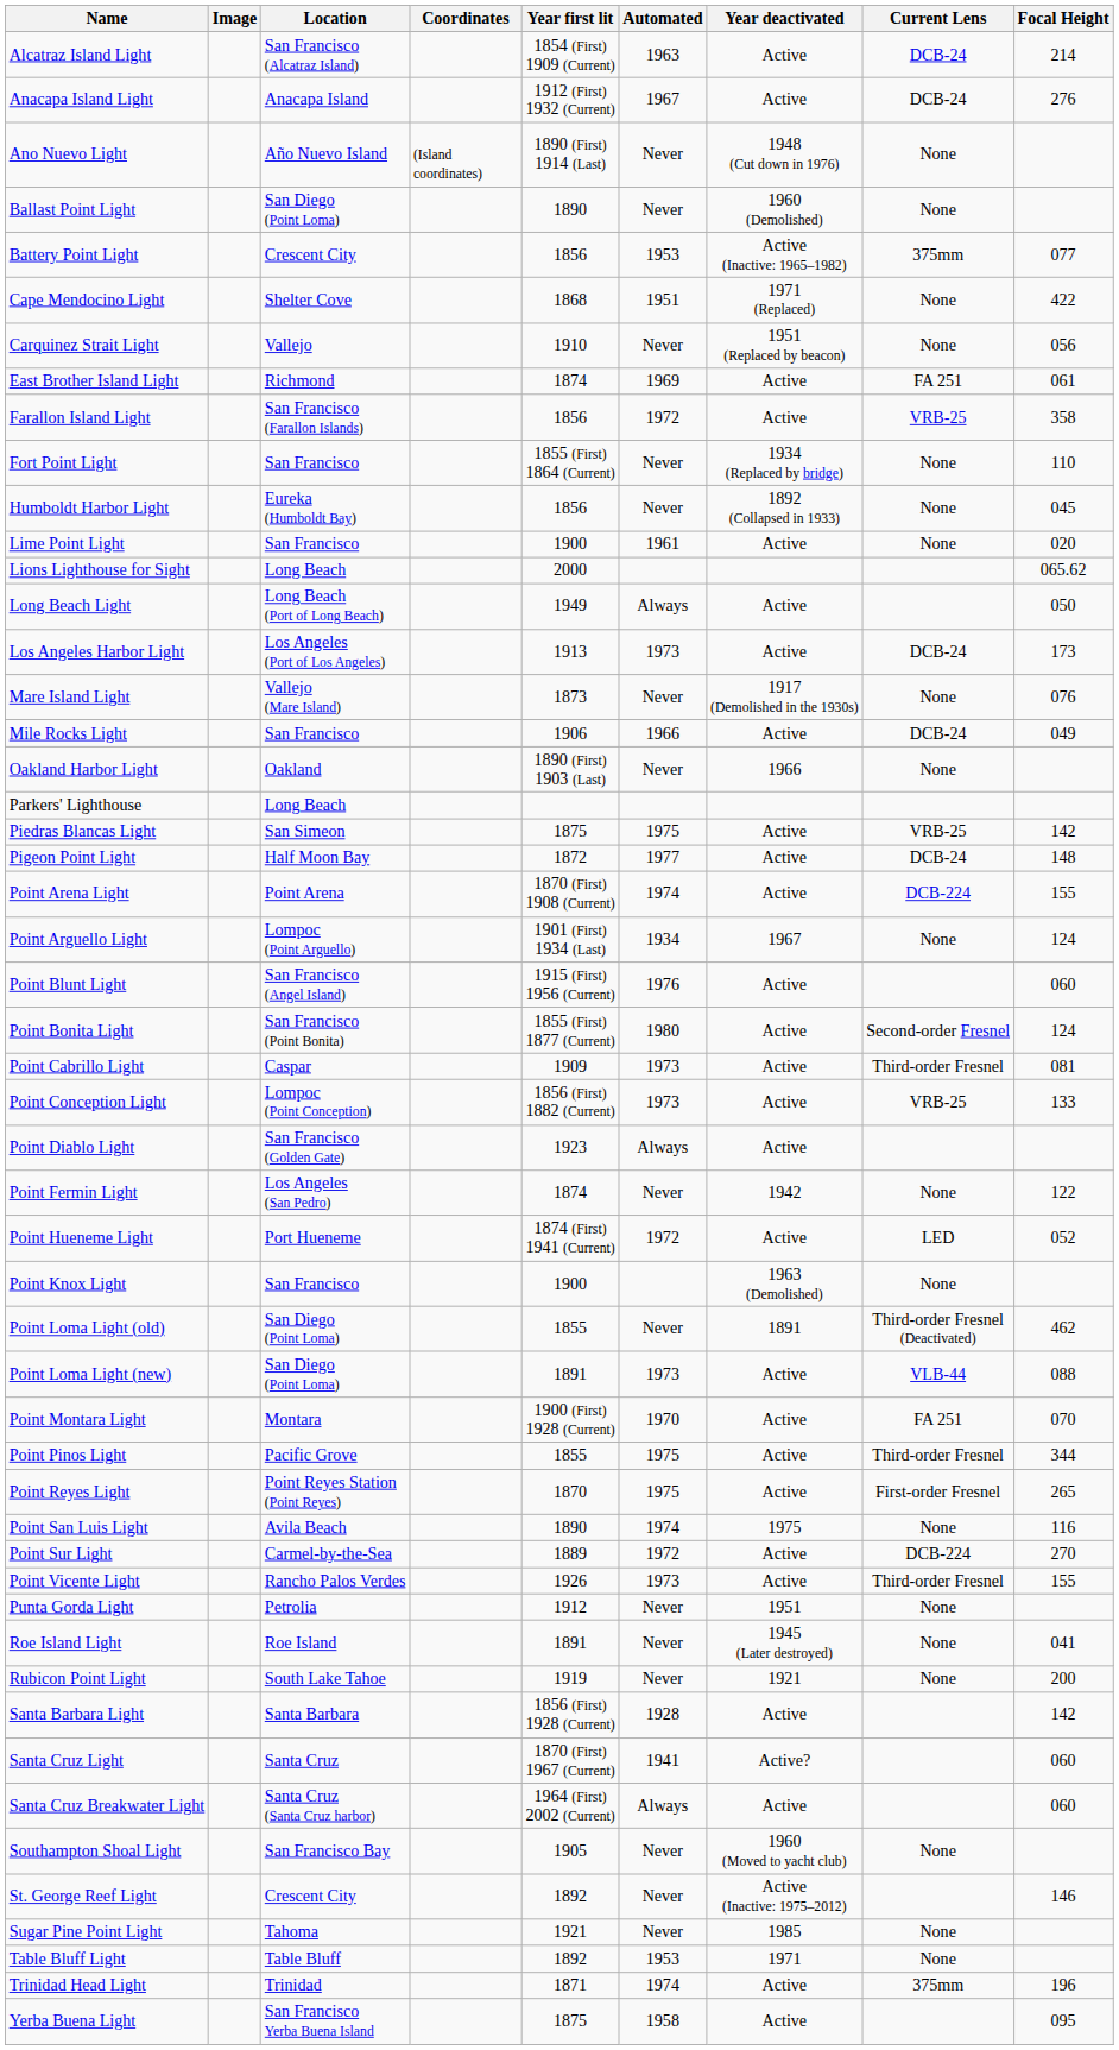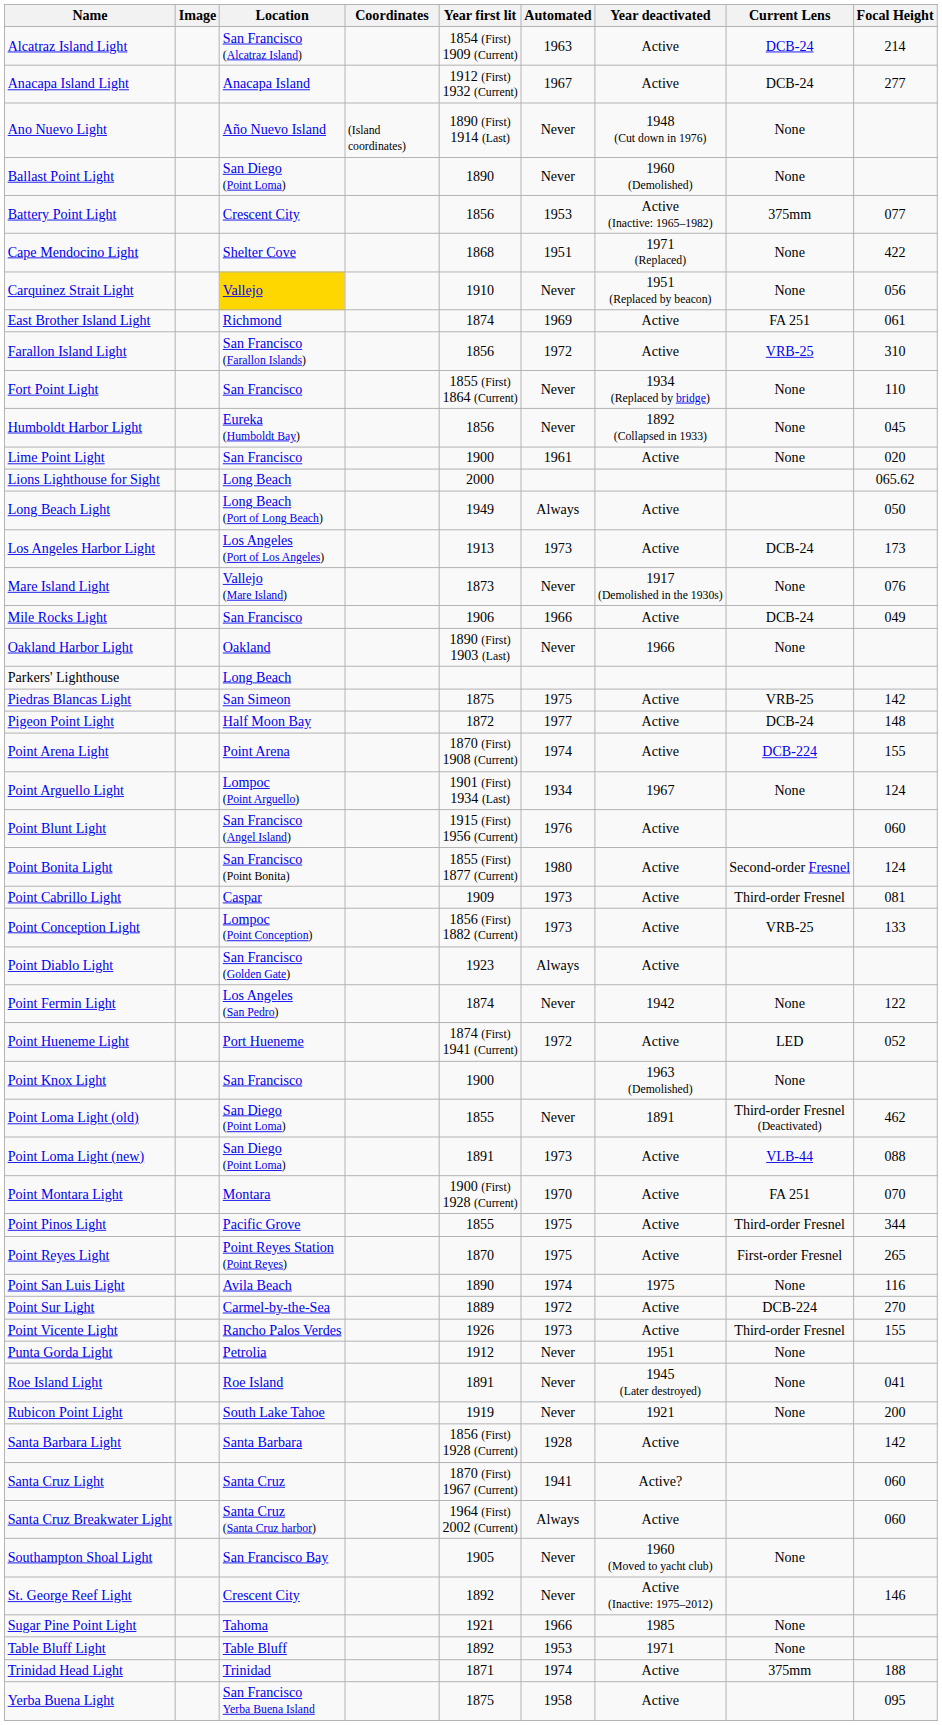 <table class="wikitable sortable">
 <tr>
 <th>Name</th>
 <th scope="col" class="unsortable">Image</th>
 <th>Location</th>
 <th width="100">Coordinates</th>
 <th>Year first lit</th>
 <th>Automated</th>
 <th>Year deactivated</th>
 <th>Current Lens</th>
 <th>Focal Height</th>
 </tr>
 <tr>
 <td><a href='#'>Alcatraz Island Light</a></td>
 <td></td>
 <td><a href='#'>San Francisco</a><br><small>(<a href='#'>Alcatraz Island</a>)</small></td>
 <td></td>
 <td style="text-align: center;">1854 <small>(First)</small><br> 1909 <small>(Current)</small></td>
 <td style="text-align: center;">1963</td>
 <td style="text-align: center;">Active</td>
 <td style="text-align: center;"><a href='#'>DCB-24</a></td>
 <td style="text-align: center;"><span>214</span> </td>
 </tr>
 <tr>
 <td><a href='#'>Anacapa Island Light</a></td>
 <td></td>
 <td><a href='#'>Anacapa Island</a></td>
 <td></td>
 <td style="text-align: center;">1912 <small>(First)</small><br> 1932 <small>(Current)</small></td>
 <td style="text-align: center;">1967</td>
 <td style="text-align: center;">Active</td>
 <td style="text-align: center;">DCB-24</td>
-<td style="text-align: center;"><span>276</span> </td>
+<td style="text-align: center;"><span>277</span> </td>
 </tr>
 <tr>
 <td><a href='#'>Ano Nuevo Light</a></td>
 <td></td>
 <td><a href='#'>Año Nuevo Island</a></td>
 <td><br><small>(Island coordinates)</small></td>
 <td style="text-align: center;">1890 <small>(First)</small><br> 1914 <small>(Last)</small></td>
 <td style="text-align: center;">Never</td>
 <td style="text-align: center;">1948<br><small>(Cut down in 1976)</small></td>
 <td style="text-align: center;">None</td>
 <td></td>
 </tr>
 <tr>
 <td><a href='#'>Ballast Point Light</a></td>
 <td></td>
 <td><a href='#'>San Diego</a><br><small>(<a href='#'>Point Loma</a>)</small></td>
 <td></td>
 <td style="text-align: center;">1890</td>
 <td style="text-align: center;">Never</td>
 <td style="text-align: center;">1960<br><small>(Demolished)</small></td>
 <td style="text-align: center;">None</td>
 <td></td>
 </tr>
 <tr>
 <td><a href='#'>Battery Point Light</a></td>
 <td></td>
 <td><a href='#'>Crescent City</a></td>
 <td></td>
 <td style="text-align: center;">1856</td>
 <td style="text-align: center;">1953</td>
 <td style="text-align: center;">Active<br><small>(Inactive: 1965–1982)</small></td>
 <td style="text-align: center;">375mm</td>
 <td style="text-align: center;"><span>077</span> </td>
 </tr>
 <tr>
 <td><a href='#'>Cape Mendocino Light</a></td>
 <td></td>
 <td><a href='#'>Shelter Cove</a></td>
 <td></td>
 <td style="text-align: center;">1868</td>
 <td style="text-align: center;">1951</td>
 <td style="text-align: center;">1971<br><small>(Replaced)</small></td>
 <td style="text-align: center;">None</td>
 <td style="text-align: center;"><span>422</span> </td>
 </tr>
 <tr>
 <td><a href='#'>Carquinez Strait Light</a></td>
 <td></td>
-<td><a href='#'>Vallejo</a></td>
+<td style="background: gold;"><a href='#'>Vallejo</a></td>
 <td></td>
 <td style="text-align: center;">1910</td>
 <td style="text-align: center;">Never</td>
 <td style="text-align: center;">1951<br><small>(Replaced by beacon)</small></td>
 <td style="text-align: center;">None</td>
 <td style="text-align: center;"><span>056</span> </td>
 </tr>
 <tr>
 <td><a href='#'>East Brother Island Light</a></td>
 <td></td>
 <td><a href='#'>Richmond</a></td>
 <td></td>
 <td style="text-align: center;">1874</td>
 <td style="text-align: center;">1969</td>
 <td style="text-align: center;">Active</td>
 <td style="text-align: center;">FA 251</td>
 <td style="text-align: center;"><span>061</span> </td>
 </tr>
 <tr>
 <td><a href='#'>Farallon Island Light</a></td>
 <td></td>
 <td><a href='#'>San Francisco</a><br><small>(<a href='#'>Farallon Islands</a>)</small></td>
 <td></td>
 <td style="text-align: center;">1856</td>
 <td style="text-align: center;">1972</td>
 <td style="text-align: center;">Active</td>
 <td style="text-align: center;"><a href='#'>VRB-25</a></td>
-<td style="text-align: center;"><span>358</span> </td>
+<td style="text-align: center;"><span>310</span> </td>
 </tr>
 <tr>
 <td><a href='#'>Fort Point Light</a></td>
 <td></td>
 <td><a href='#'>San Francisco</a></td>
 <td></td>
 <td style="text-align: center;">1855 <small>(First)</small><br> 1864 <small>(Current)</small></td>
 <td style="text-align: center;">Never</td>
 <td style="text-align: center;">1934<br><small>(Replaced by <a href='#'>bridge</a>)</small></td>
 <td style="text-align: center;">None</td>
 <td style="text-align: center;"><span>110</span> </td>
 </tr>
 <tr>
 <td><a href='#'>Humboldt Harbor Light</a></td>
 <td></td>
 <td><a href='#'>Eureka</a><br><small>(<a href='#'>Humboldt Bay</a>)</small></td>
 <td></td>
 <td style="text-align: center;">1856</td>
 <td style="text-align: center;">Never</td>
 <td style="text-align: center;">1892<br><small>(Collapsed in 1933)</small></td>
 <td style="text-align: center;">None</td>
 <td style="text-align: center;"><span>045</span> </td>
 </tr>
 <tr>
 <td><a href='#'>Lime Point Light</a></td>
 <td></td>
 <td><a href='#'>San Francisco</a></td>
 <td></td>
 <td style="text-align: center;">1900</td>
 <td style="text-align: center;">1961</td>
 <td style="text-align: center;">Active</td>
 <td style="text-align: center;">None</td>
 <td style="text-align: center;"><span>020</span> </td>
 </tr>
 <tr>
 <td><a href='#'>Lions Lighthouse for Sight</a></td>
 <td></td>
 <td><a href='#'>Long Beach</a></td>
 <td></td>
 <td style="text-align: center;">2000</td>
 <td></td>
 <td></td>
 <td></td>
 <td style="text-align: center;"><span>065.62</span> </td>
 </tr>
 <tr>
 <td><a href='#'>Long Beach Light</a></td>
 <td></td>
 <td><a href='#'>Long Beach</a><br><small>(<a href='#'>Port of Long Beach</a>)</small></td>
 <td></td>
 <td style="text-align: center;">1949</td>
 <td style="text-align: center;">Always</td>
 <td style="text-align: center;">Active</td>
 <td></td>
 <td style="text-align: center;"><span>050</span> </td>
 </tr>
 <tr>
 <td><a href='#'>Los Angeles Harbor Light</a></td>
 <td></td>
 <td><a href='#'>Los Angeles</a><br><small>(<a href='#'>Port of Los Angeles</a>)</small></td>
 <td></td>
 <td style="text-align: center;">1913</td>
 <td style="text-align: center;">1973</td>
 <td style="text-align: center;">Active</td>
 <td style="text-align: center;">DCB-24</td>
 <td style="text-align: center;"><span>173</span> </td>
 </tr>
 <tr>
 <td><a href='#'>Mare Island Light</a></td>
 <td></td>
 <td><a href='#'>Vallejo</a><br><small>(<a href='#'>Mare Island</a>)</small></td>
 <td></td>
 <td style="text-align: center;">1873</td>
 <td style="text-align: center;">Never</td>
 <td style="text-align: center;">1917<br><small>(Demolished in the 1930s)</small></td>
 <td style="text-align: center;">None</td>
 <td style="text-align: center;"><span>076</span> </td>
 </tr>
 <tr>
 <td><a href='#'>Mile Rocks Light</a></td>
 <td></td>
 <td><a href='#'>San Francisco</a></td>
 <td></td>
 <td style="text-align: center;">1906</td>
 <td style="text-align: center;">1966</td>
 <td style="text-align: center;">Active</td>
 <td style="text-align: center;">DCB-24</td>
 <td style="text-align: center;"><span>049</span> </td>
 </tr>
 <tr>
 <td><a href='#'>Oakland Harbor Light</a></td>
 <td></td>
 <td><a href='#'>Oakland</a></td>
 <td></td>
 <td style="text-align: center;">1890 <small>(First)</small><br> 1903 <small>(Last)</small></td>
 <td style="text-align: center;">Never</td>
 <td style="text-align: center;">1966</td>
 <td style="text-align: center;">None</td>
 <td></td>
 </tr>
 <tr>
 <td>Parkers' Lighthouse</td>
 <td></td>
 <td><a href='#'>Long Beach</a></td>
 <td></td>
 <td></td>
 <td></td>
 <td></td>
 <td></td>
 <td></td>
 </tr>
 <tr>
 <td><a href='#'>Piedras Blancas Light</a></td>
 <td></td>
 <td><a href='#'>San Simeon</a></td>
 <td></td>
 <td style="text-align: center;">1875</td>
 <td style="text-align: center;">1975</td>
 <td style="text-align: center;">Active</td>
 <td style="text-align: center;">VRB-25</td>
 <td style="text-align: center;"><span>142</span> </td>
 </tr>
 <tr>
 <td><a href='#'>Pigeon Point Light</a></td>
 <td></td>
 <td><a href='#'>Half Moon Bay</a></td>
 <td></td>
 <td style="text-align: center;">1872</td>
 <td style="text-align: center;">1977</td>
 <td style="text-align: center;">Active</td>
 <td style="text-align: center;">DCB-24</td>
 <td style="text-align: center;"><span>148</span> </td>
 </tr>
 <tr>
 <td><a href='#'>Point Arena Light</a></td>
 <td></td>
 <td><a href='#'>Point Arena</a></td>
 <td></td>
 <td style="text-align: center;">1870 <small>(First)</small><br> 1908 <small>(Current)</small></td>
 <td style="text-align: center;">1974</td>
 <td style="text-align: center;">Active</td>
 <td style="text-align: center;"><a href='#'>DCB-224</a></td>
 <td style="text-align: center;"><span>155</span> </td>
 </tr>
 <tr>
 <td><a href='#'>Point Arguello Light</a></td>
 <td></td>
 <td><a href='#'>Lompoc</a><br><small>(<a href='#'>Point Arguello</a>)</small></td>
 <td></td>
 <td style="text-align: center;">1901 <small>(First)</small><br> 1934 <small>(Last)</small></td>
 <td style="text-align: center;">1934</td>
 <td style="text-align: center;">1967</td>
 <td style="text-align: center;">None</td>
 <td style="text-align: center;"><span>124</span> </td>
 </tr>
 <tr>
 <td><a href='#'>Point Blunt Light</a></td>
 <td></td>
 <td><a href='#'>San Francisco</a><br><small>(<a href='#'>Angel Island</a>)</small></td>
 <td></td>
 <td style="text-align: center;">1915 <small>(First)</small><br> 1956 <small>(Current)</small></td>
 <td style="text-align: center;">1976</td>
 <td style="text-align: center;">Active</td>
 <td></td>
 <td style="text-align: center;"><span>060</span> </td>
 </tr>
 <tr>
 <td><a href='#'>Point Bonita Light</a></td>
 <td></td>
 <td><a href='#'>San Francisco</a><br><small>(Point Bonita)</small></td>
 <td></td>
 <td style="text-align: center;">1855 <small>(First)</small><br> 1877 <small>(Current)</small></td>
 <td style="text-align: center;">1980</td>
 <td style="text-align: center;">Active</td>
 <td style="text-align: center;">Second-order <a href='#'>Fresnel</a></td>
 <td style="text-align: center;"><span>124</span> </td>
 </tr>
 <tr>
 <td><a href='#'>Point Cabrillo Light</a></td>
 <td></td>
 <td><a href='#'>Caspar</a></td>
 <td></td>
 <td style="text-align: center;">1909</td>
 <td style="text-align: center;">1973</td>
 <td style="text-align: center;">Active</td>
 <td style="text-align: center;">Third-order Fresnel</td>
 <td style="text-align: center;"><span>081</span> </td>
 </tr>
 <tr>
 <td><a href='#'>Point Conception Light</a></td>
 <td></td>
 <td><a href='#'>Lompoc</a><br><small>(<a href='#'>Point Conception</a>)</small></td>
 <td></td>
 <td style="text-align: center;">1856 <small>(First)</small><br> 1882 <small>(Current)</small></td>
 <td style="text-align: center;">1973</td>
 <td style="text-align: center;">Active</td>
 <td style="text-align: center;">VRB-25</td>
 <td style="text-align: center;"><span>133</span> </td>
 </tr>
 <tr>
 <td><a href='#'>Point Diablo Light</a></td>
 <td></td>
 <td><a href='#'>San Francisco</a><br><small>(<a href='#'>Golden Gate</a>)</small></td>
 <td></td>
 <td style="text-align: center;">1923</td>
 <td style="text-align: center;">Always</td>
 <td style="text-align: center;">Active</td>
 <td></td>
 <td></td>
 </tr>
 <tr>
 <td><a href='#'>Point Fermin Light</a></td>
 <td></td>
 <td><a href='#'>Los Angeles</a><br><small>(<a href='#'>San Pedro</a>)</small></td>
 <td></td>
 <td style="text-align: center;">1874</td>
 <td style="text-align: center;">Never</td>
 <td style="text-align: center;">1942</td>
 <td style="text-align: center;">None</td>
 <td style="text-align: center;"><span>122</span> </td>
 </tr>
 <tr>
 <td><a href='#'>Point Hueneme Light</a></td>
 <td></td>
 <td><a href='#'>Port Hueneme</a></td>
 <td></td>
 <td style="text-align: center;">1874 <small>(First)</small><br> 1941 <small>(Current)</small></td>
 <td style="text-align: center;">1972</td>
 <td style="text-align: center;">Active</td>
 <td style="text-align: center;">LED</td>
 <td style="text-align: center;"><span>052</span> </td>
 </tr>
 <tr>
 <td><a href='#'>Point Knox Light</a></td>
 <td></td>
 <td><a href='#'>San Francisco</a></td>
 <td></td>
 <td style="text-align: center;">1900</td>
 <td></td>
 <td style="text-align: center;">1963<br><small>(Demolished)</small></td>
 <td style="text-align: center;">None</td>
 <td></td>
 </tr>
 <tr>
 <td><a href='#'>Point Loma Light (old)</a></td>
 <td></td>
 <td><a href='#'>San Diego</a><br><small>(<a href='#'>Point Loma</a>)</small></td>
 <td></td>
 <td style="text-align: center;">1855</td>
 <td style="text-align: center;">Never</td>
 <td style="text-align: center;">1891</td>
 <td style="text-align: center;">Third-order Fresnel <br><small>(Deactivated)</small></td>
 <td style="text-align: center;"><span>462</span> </td>
 </tr>
 <tr>
 <td><a href='#'>Point Loma Light (new)</a></td>
 <td></td>
 <td><a href='#'>San Diego</a><br><small>(<a href='#'>Point Loma</a>)</small></td>
 <td></td>
 <td style="text-align: center;">1891</td>
 <td style="text-align: center;">1973</td>
 <td style="text-align: center;">Active</td>
 <td style="text-align: center;"><a href='#'>VLB-44</a></td>
 <td style="text-align: center;"><span>088</span> </td>
 </tr>
 <tr>
 <td><a href='#'>Point Montara Light</a></td>
 <td></td>
 <td><a href='#'>Montara</a></td>
 <td></td>
 <td style="text-align: center;">1900 <small>(First)</small><br> 1928 <small>(Current)</small></td>
 <td style="text-align: center;">1970</td>
 <td style="text-align: center;">Active</td>
 <td style="text-align: center;">FA 251</td>
 <td style="text-align: center;"><span>070</span> </td>
 </tr>
 <tr>
 <td><a href='#'>Point Pinos Light</a></td>
 <td></td>
 <td><a href='#'>Pacific Grove</a></td>
 <td></td>
 <td style="text-align: center;">1855</td>
 <td style="text-align: center;">1975</td>
 <td style="text-align: center;">Active</td>
 <td style="text-align: center;">Third-order Fresnel</td>
 <td style="text-align: center;"><span>344</span> </td>
 </tr>
 <tr>
 <td><a href='#'>Point Reyes Light</a></td>
 <td></td>
 <td><a href='#'>Point Reyes Station</a><br><small>(<a href='#'>Point Reyes</a>)</small></td>
 <td></td>
 <td style="text-align: center;">1870</td>
 <td style="text-align: center;">1975</td>
 <td style="text-align: center;">Active</td>
 <td style="text-align: center;">First-order Fresnel</td>
 <td style="text-align: center;"><span>265</span> </td>
 </tr>
 <tr>
 <td><a href='#'>Point San Luis Light</a></td>
 <td></td>
 <td><a href='#'>Avila Beach</a></td>
 <td></td>
 <td style="text-align: center;">1890</td>
 <td style="text-align: center;">1974</td>
 <td style="text-align: center;">1975</td>
 <td style="text-align: center;">None</td>
 <td style="text-align: center;"><span>116</span> </td>
 </tr>
 <tr>
 <td><a href='#'>Point Sur Light</a></td>
 <td></td>
 <td><a href='#'>Carmel-by-the-Sea</a></td>
 <td></td>
 <td style="text-align: center;">1889</td>
 <td style="text-align: center;">1972</td>
 <td style="text-align: center;">Active</td>
 <td style="text-align: center;">DCB-224</td>
 <td style="text-align: center;"><span>270</span> </td>
 </tr>
 <tr>
 <td><a href='#'>Point Vicente Light</a></td>
 <td></td>
 <td><a href='#'>Rancho Palos Verdes</a></td>
 <td></td>
 <td style="text-align: center;">1926</td>
 <td style="text-align: center;">1973</td>
 <td style="text-align: center;">Active</td>
 <td style="text-align: center;">Third-order Fresnel</td>
 <td style="text-align: center;"><span>155</span> </td>
 </tr>
 <tr>
 <td><a href='#'>Punta Gorda Light</a></td>
 <td></td>
 <td><a href='#'>Petrolia</a></td>
 <td></td>
 <td style="text-align: center;">1912</td>
 <td style="text-align: center;">Never</td>
 <td style="text-align: center;">1951</td>
 <td style="text-align: center;">None</td>
 <td></td>
 </tr>
 <tr>
 <td><a href='#'>Roe Island Light</a></td>
 <td></td>
 <td><a href='#'>Roe Island</a></td>
 <td></td>
 <td style="text-align: center;">1891</td>
 <td style="text-align: center;">Never</td>
 <td style="text-align: center;">1945<br><small>(Later destroyed)</small></td>
 <td style="text-align: center;">None</td>
 <td style="text-align: center;"><span>041</span> </td>
 </tr>
 <tr>
 <td><a href='#'>Rubicon Point Light</a></td>
 <td></td>
 <td><a href='#'>South Lake Tahoe</a></td>
 <td></td>
 <td style="text-align: center;">1919</td>
 <td style="text-align: center;">Never</td>
 <td style="text-align: center;">1921</td>
 <td style="text-align: center;">None</td>
 <td style="text-align: center;"><span>200</span> </td>
 </tr>
 <tr>
 <td><a href='#'>Santa Barbara Light</a></td>
 <td></td>
 <td><a href='#'>Santa Barbara</a></td>
 <td></td>
 <td style="text-align: center;">1856 <small>(First)</small><br> 1928 <small>(Current)</small></td>
 <td style="text-align: center;">1928</td>
 <td style="text-align: center;">Active</td>
 <td></td>
 <td style="text-align: center;"><span>142</span> </td>
 </tr>
 <tr>
 <td><a href='#'>Santa Cruz Light</a></td>
 <td></td>
 <td><a href='#'>Santa Cruz</a></td>
 <td></td>
 <td style="text-align: center;">1870 <small>(First)</small><br> 1967 <small>(Current)</small></td>
 <td style="text-align: center;">1941</td>
 <td style="text-align: center;">Active?</td>
 <td></td>
 <td style="text-align: center;"><span>060</span> </td>
 </tr>
 <tr>
 <td><a href='#'>Santa Cruz Breakwater Light</a></td>
 <td></td>
 <td><a href='#'>Santa Cruz</a><br><small>(<a href='#'>Santa Cruz harbor</a>)</small></td>
 <td></td>
 <td style="text-align: center;">1964 <small>(First)</small><br> 2002 <small>(Current)</small></td>
 <td style="text-align: center;">Always</td>
 <td style="text-align: center;">Active</td>
 <td></td>
 <td style="text-align: center;"><span>060</span> </td>
 </tr>
 <tr>
 <td><a href='#'>Southampton Shoal Light</a></td>
 <td></td>
 <td><a href='#'>San Francisco Bay</a></td>
 <td></td>
 <td style="text-align: center;">1905</td>
 <td style="text-align: center;">Never</td>
 <td style="text-align: center;">1960<br><small>(Moved to yacht club)</small></td>
 <td style="text-align: center;">None</td>
 <td></td>
 </tr>
 <tr>
 <td><a href='#'>St. George Reef Light</a></td>
 <td></td>
 <td><a href='#'>Crescent City</a></td>
 <td></td>
 <td style="text-align: center;">1892</td>
 <td style="text-align: center;">Never</td>
 <td style="text-align: center;">Active<br><small>(Inactive: 1975–2012)</small></td>
 <td></td>
 <td style="text-align: center;"><span>146</span> </td>
 </tr>
 <tr>
 <td><a href='#'>Sugar Pine Point Light</a></td>
 <td></td>
 <td><a href='#'>Tahoma</a></td>
 <td></td>
 <td style="text-align: center;">1921</td>
-<td style="text-align: center;">Never</td>
+<td style="text-align: center;">1966</td>
 <td style="text-align: center;">1985</td>
 <td style="text-align: center;">None</td>
 <td></td>
 </tr>
 <tr>
 <td><a href='#'>Table Bluff Light</a></td>
 <td></td>
 <td><a href='#'>Table Bluff</a></td>
 <td></td>
 <td style="text-align: center;">1892</td>
 <td style="text-align: center;">1953</td>
 <td style="text-align: center;">1971</td>
 <td style="text-align: center;">None</td>
 <td></td>
 </tr>
 <tr>
 <td><a href='#'>Trinidad Head Light</a></td>
 <td></td>
 <td><a href='#'>Trinidad</a></td>
 <td></td>
 <td style="text-align: center;">1871</td>
 <td style="text-align: center;">1974</td>
 <td style="text-align: center;">Active</td>
 <td style="text-align: center;">375mm</td>
-<td style="text-align: center;"><span>196</span> </td>
+<td style="text-align: center;"><span>188</span> </td>
 </tr>
 <tr>
 <td><a href='#'>Yerba Buena Light</a></td>
 <td></td>
 <td><a href='#'>San Francisco</a><br><small><a href='#'>Yerba Buena Island</a></small></td>
 <td></td>
 <td style="text-align: center;">1875</td>
 <td style="text-align: center;">1958</td>
 <td style="text-align: center;">Active</td>
 <td></td>
 <td style="text-align: center;"><span>095</span> </td>
 </tr>
 </table>
